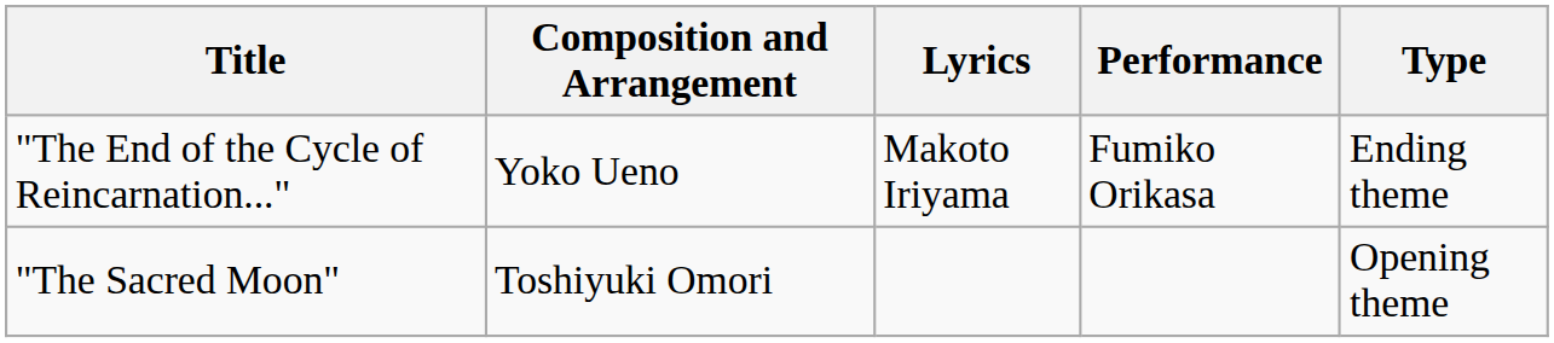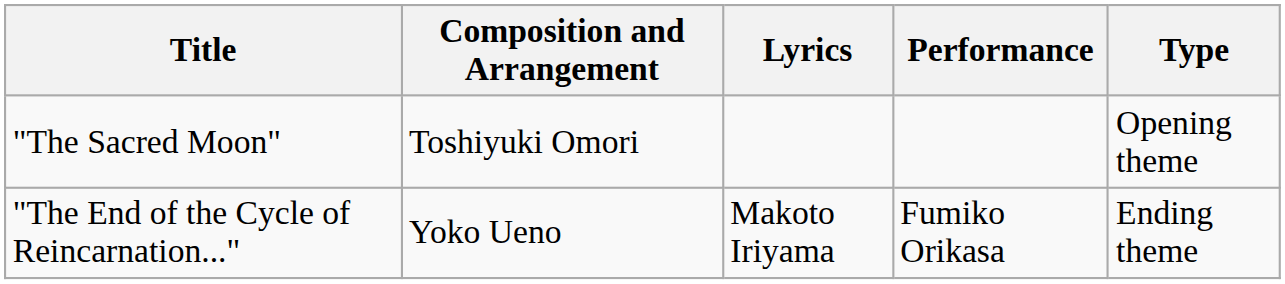 <table class="wikitable" style="width: auto;">
 <tr>
 <th>Title</th>
 <th>Composition and Arrangement</th>
 <th>Lyrics</th>
 <th>Performance</th>
 <th>Type</th>
 </tr>
 <tr>
+<td>"The Sacred Moon"</td>
+<td>Toshiyuki Omori</td>
+<td></td>
+<td></td>
+<td>Opening theme</td>
+</tr>
+<tr>
 <td>"The End of the Cycle of Reincarnation..."</td>
 <td>Yoko Ueno</td>
 <td>Makoto Iriyama</td>
 <td>Fumiko Orikasa</td>
 <td>Ending theme</td>
 </tr>
-<tr>
-<td>"The Sacred Moon"</td>
-<td>Toshiyuki Omori</td>
-<td></td>
-<td></td>
-<td>Opening theme</td>
-</tr>
 </table>
